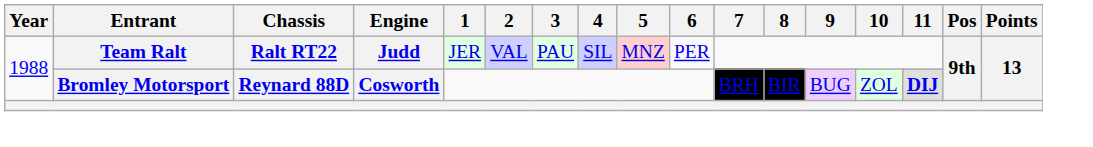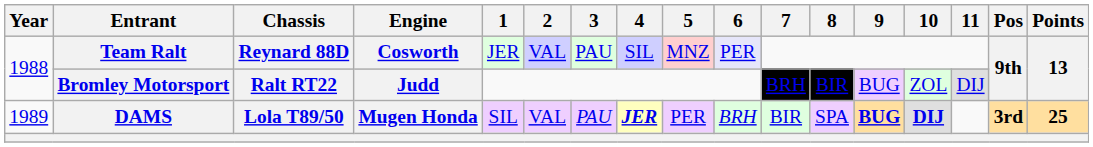 <table class="wikitable" style="text-align:center; font-size:85%">
 <tr>
 <th>Year</th>
 <th>Entrant</th>
 <th>Chassis</th>
 <th>Engine</th>
 <th>1</th>
 <th>2</th>
 <th>3</th>
 <th>4</th>
 <th>5</th>
 <th>6</th>
 <th>7</th>
 <th>8</th>
 <th>9</th>
 <th>10</th>
 <th>11</th>
 <th>Pos</th>
 <th>Points</th>
 </tr>
 <tr>
 <td rowspan=2><a href='#'>1988</a></td>
 <th nowrap><a href='#'>Team Ralt</a></th>
-<th nowrap><a href='#'>Ralt RT22</a></th>
-<th nowrap><a href='#'>Judd</a></th>
+<th nowrap><a href='#'>Reynard 88D</a></th>
+<th><a href='#'>Cosworth</a></th>
 <td style="background:#DFFFDF;"><a href='#'>JER</a><br></td>
 <td style="background:#CFCFFF;"><a href='#'>VAL</a><br></td>
 <td style="background:#DFFFDF;"><a href='#'>PAU</a><br></td>
 <td style="background:#CFCFFF;"><a href='#'>SIL</a><br></td>
 <td style="background:#FFCFCF;"><a href='#'>MNZ</a><br></td>
-<td><a href='#'>PER</a></td>
+<td style="background: lavender;"><a href='#'>PER</a></td>
 <td colspan=5></td>
 <th rowspan=2>9th</th>
 <th rowspan=2>13</th>
 </tr>
 <tr>
 <th nowrap><a href='#'>Bromley Motorsport</a></th>
-<th nowrap><a href='#'>Reynard 88D</a></th>
-<th><a href='#'>Cosworth</a></th>
+<th nowrap><a href='#'>Ralt RT22</a></th>
+<th nowrap><a href='#'>Judd</a></th>
 <td colspan=6></td>
 <td style="background:#000000; color:#ffffff"><a href='#'><span>BRH</span></a><br></td>
 <td style="background:#000000; color:#ffffff"><a href='#'><span>BIR</span></a><br></td>
 <td style="background:#EFCFFF;"><a href='#'>BUG</a><br></td>
 <td style="background:#DFFFDF;"><a href='#'>ZOL</a><br></td>
-<td style="background:#DFDFDF;"><strong><a href='#'>DIJ</a><br></strong></td>
+<td style="background:#DFDFDF;"><a href='#'>DIJ</a><br></td>
+</tr>
+<tr>
+<td><a href='#'>1989</a></td>
+<th><a href='#'>DAMS</a></th>
+<th nowrap><a href='#'>Lola T89/50</a></th>
+<th nowrap><a href='#'>Mugen Honda</a></th>
+<td style="background:#EFCFFF;"><a href='#'>SIL</a><br></td>
+<td style="background:#EFCFFF;"><a href='#'>VAL</a><br></td>
+<td style="background:#EFCFFF;"><em><a href='#'>PAU</a></em><br></td>
+<td style="background:#FFFFBF;"><strong><em><a href='#'>JER</a></em></strong><br></td>
+<td style="background:#EFCFFF;"><a href='#'>PER</a><br></td>
+<td style="background:#DFFFDF;"><em><a href='#'>BRH</a></em><br></td>
+<td style="background:#DFFFDF;"><a href='#'>BIR</a><br></td>
+<td style="background:#EFCFFF;"><a href='#'>SPA</a><br></td>
+<td style="background:#FFDF9F;"><strong><a href='#'>BUG</a></strong><br></td>
+<td style="background:#DFDFDF;"><strong><a href='#'>DIJ</a></strong><br></td>
+<td></td>
+<td style="background:#FFDF9F;"><strong>3rd</strong></td>
+<td style="background:#FFDF9F;"><strong>25</strong></td>
 </tr>
 <tr>
 <th colspan="17"></th>
 </tr>
 </table>
